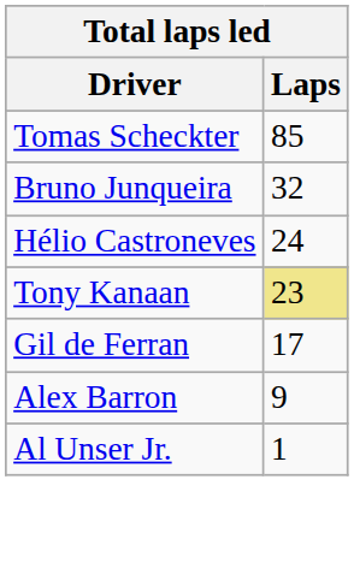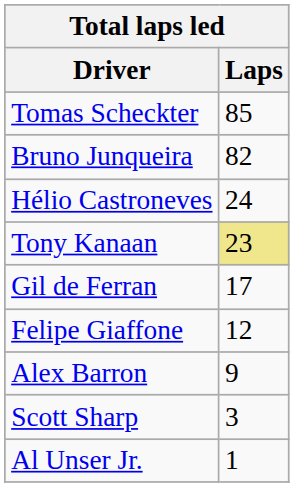 <table class="wikitable">
 <tr>
 <th colspan=2>Total laps led</th>
 </tr>
 <tr>
 <th>Driver</th>
 <th>Laps</th>
 </tr>
 <tr>
 <td><a href='#'>Tomas Scheckter</a></td>
 <td>85</td>
 </tr>
 <tr>
 <td><a href='#'>Bruno Junqueira</a></td>
-<td>32</td>
+<td>82</td>
 </tr>
 <tr>
 <td><a href='#'>Hélio Castroneves</a></td>
 <td>24</td>
 </tr>
 <tr>
 <td><a href='#'>Tony Kanaan</a></td>
 <td style="background: khaki;">23</td>
 </tr>
 <tr>
 <td><a href='#'>Gil de Ferran</a></td>
 <td>17</td>
 </tr>
 <tr>
+<td><a href='#'>Felipe Giaffone</a></td>
+<td>12</td>
+</tr>
+<tr>
 <td><a href='#'>Alex Barron</a></td>
 <td>9</td>
+</tr>
+<tr>
+<td><a href='#'>Scott Sharp</a></td>
+<td>3</td>
 </tr>
 <tr>
 <td><a href='#'>Al Unser Jr.</a></td>
 <td>1</td>
 </tr>
 </table>
